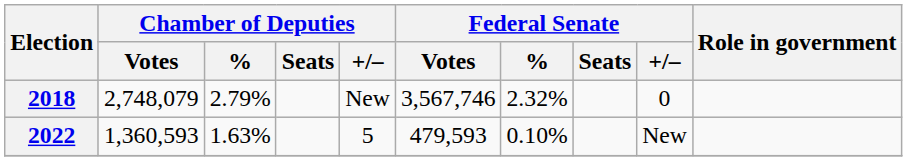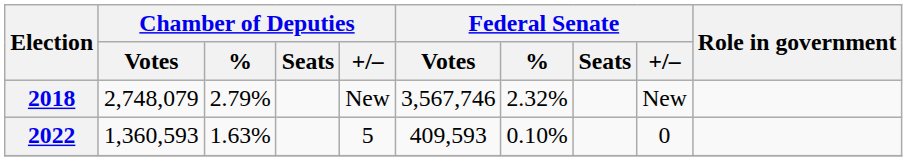 <table class=wikitable style=text-align:center>
 <tr>
 <th rowspan="2">Election</th>
 <th colspan="4"><a href='#'>Chamber of Deputies</a></th>
 <th colspan="4"><a href='#'>Federal Senate</a></th>
 <th rowspan="2"><strong>Role in government</strong></th>
 </tr>
 <tr>
 <th><strong>Votes</strong></th>
 <th><strong>%</strong></th>
 <th><strong>Seats</strong></th>
 <th>+/–</th>
 <th><strong>Votes</strong></th>
 <th><strong>%</strong></th>
 <th><strong>Seats</strong></th>
 <th>+/–</th>
 </tr>
 <tr>
 <th><a href='#'>2018</a></th>
 <td align="center">2,748,079</td>
 <td align="center">2.79%</td>
 <td style="text-align:center;"></td>
 <td>New</td>
 <td align="center">3,567,746</td>
 <td align="center">2.32%</td>
 <td style="text-align:center;"></td>
-<td> 0</td>
+<td>New</td>
 <td></td>
 </tr>
 <tr>
 <th><a href='#'>2022</a></th>
 <td align="center">1,360,593</td>
 <td align="center">1.63%</td>
 <td style="text-align:center;"></td>
 <td> 5</td>
-<td align="center">479,593</td>
+<td align="center">409,593</td>
 <td align="center">0.10%</td>
 <td style="text-align:center;"></td>
-<td>New</td>
+<td> 0</td>
 <td></td>
 </tr>
 <tr>
 </tr>
 </table>
